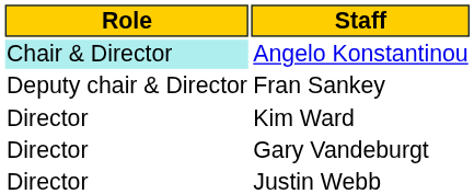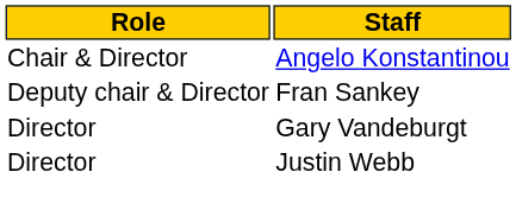 <table class="toccolours">
 <tr>
 </tr>
 <tr>
 <th style="background:#FFCE00;color:black;border:#0c1f3d 1px solid">Role</th>
 <th style="background:#FFCE00;color:black;border:#0c1f3d 1px solid">Staff</th>
 </tr>
 <tr>
-<td style="background: paleturquoise;">Chair & Director</td>
+<td>Chair & Director</td>
 <td> <a href='#'>Angelo Konstantinou</a></td>
 </tr>
 <tr>
 <td>Deputy chair & Director</td>
 <td> Fran Sankey</td>
-</tr>
-<tr>
-<td>Director</td>
-<td> Kim Ward</td>
 </tr>
 <tr>
 <td>Director</td>
 <td> Gary Vandeburgt</td>
 </tr>
 <tr>
 <td>Director</td>
 <td> Justin Webb</td>
 </tr>
 <tr>
 </tr>
 </table>
